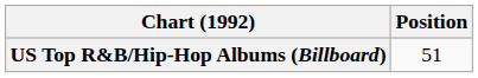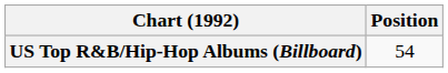 <table class="wikitable plainrowheaders" style="text-align:center">
 <tr>
 <th scope="col">Chart (1992)</th>
 <th scope="col">Position</th>
 </tr>
 <tr>
 <th scope="row">US Top R&B/Hip-Hop Albums (<em>Billboard</em>)</th>
-<td>51</td>
+<td>54</td>
 </tr>
 </table>
